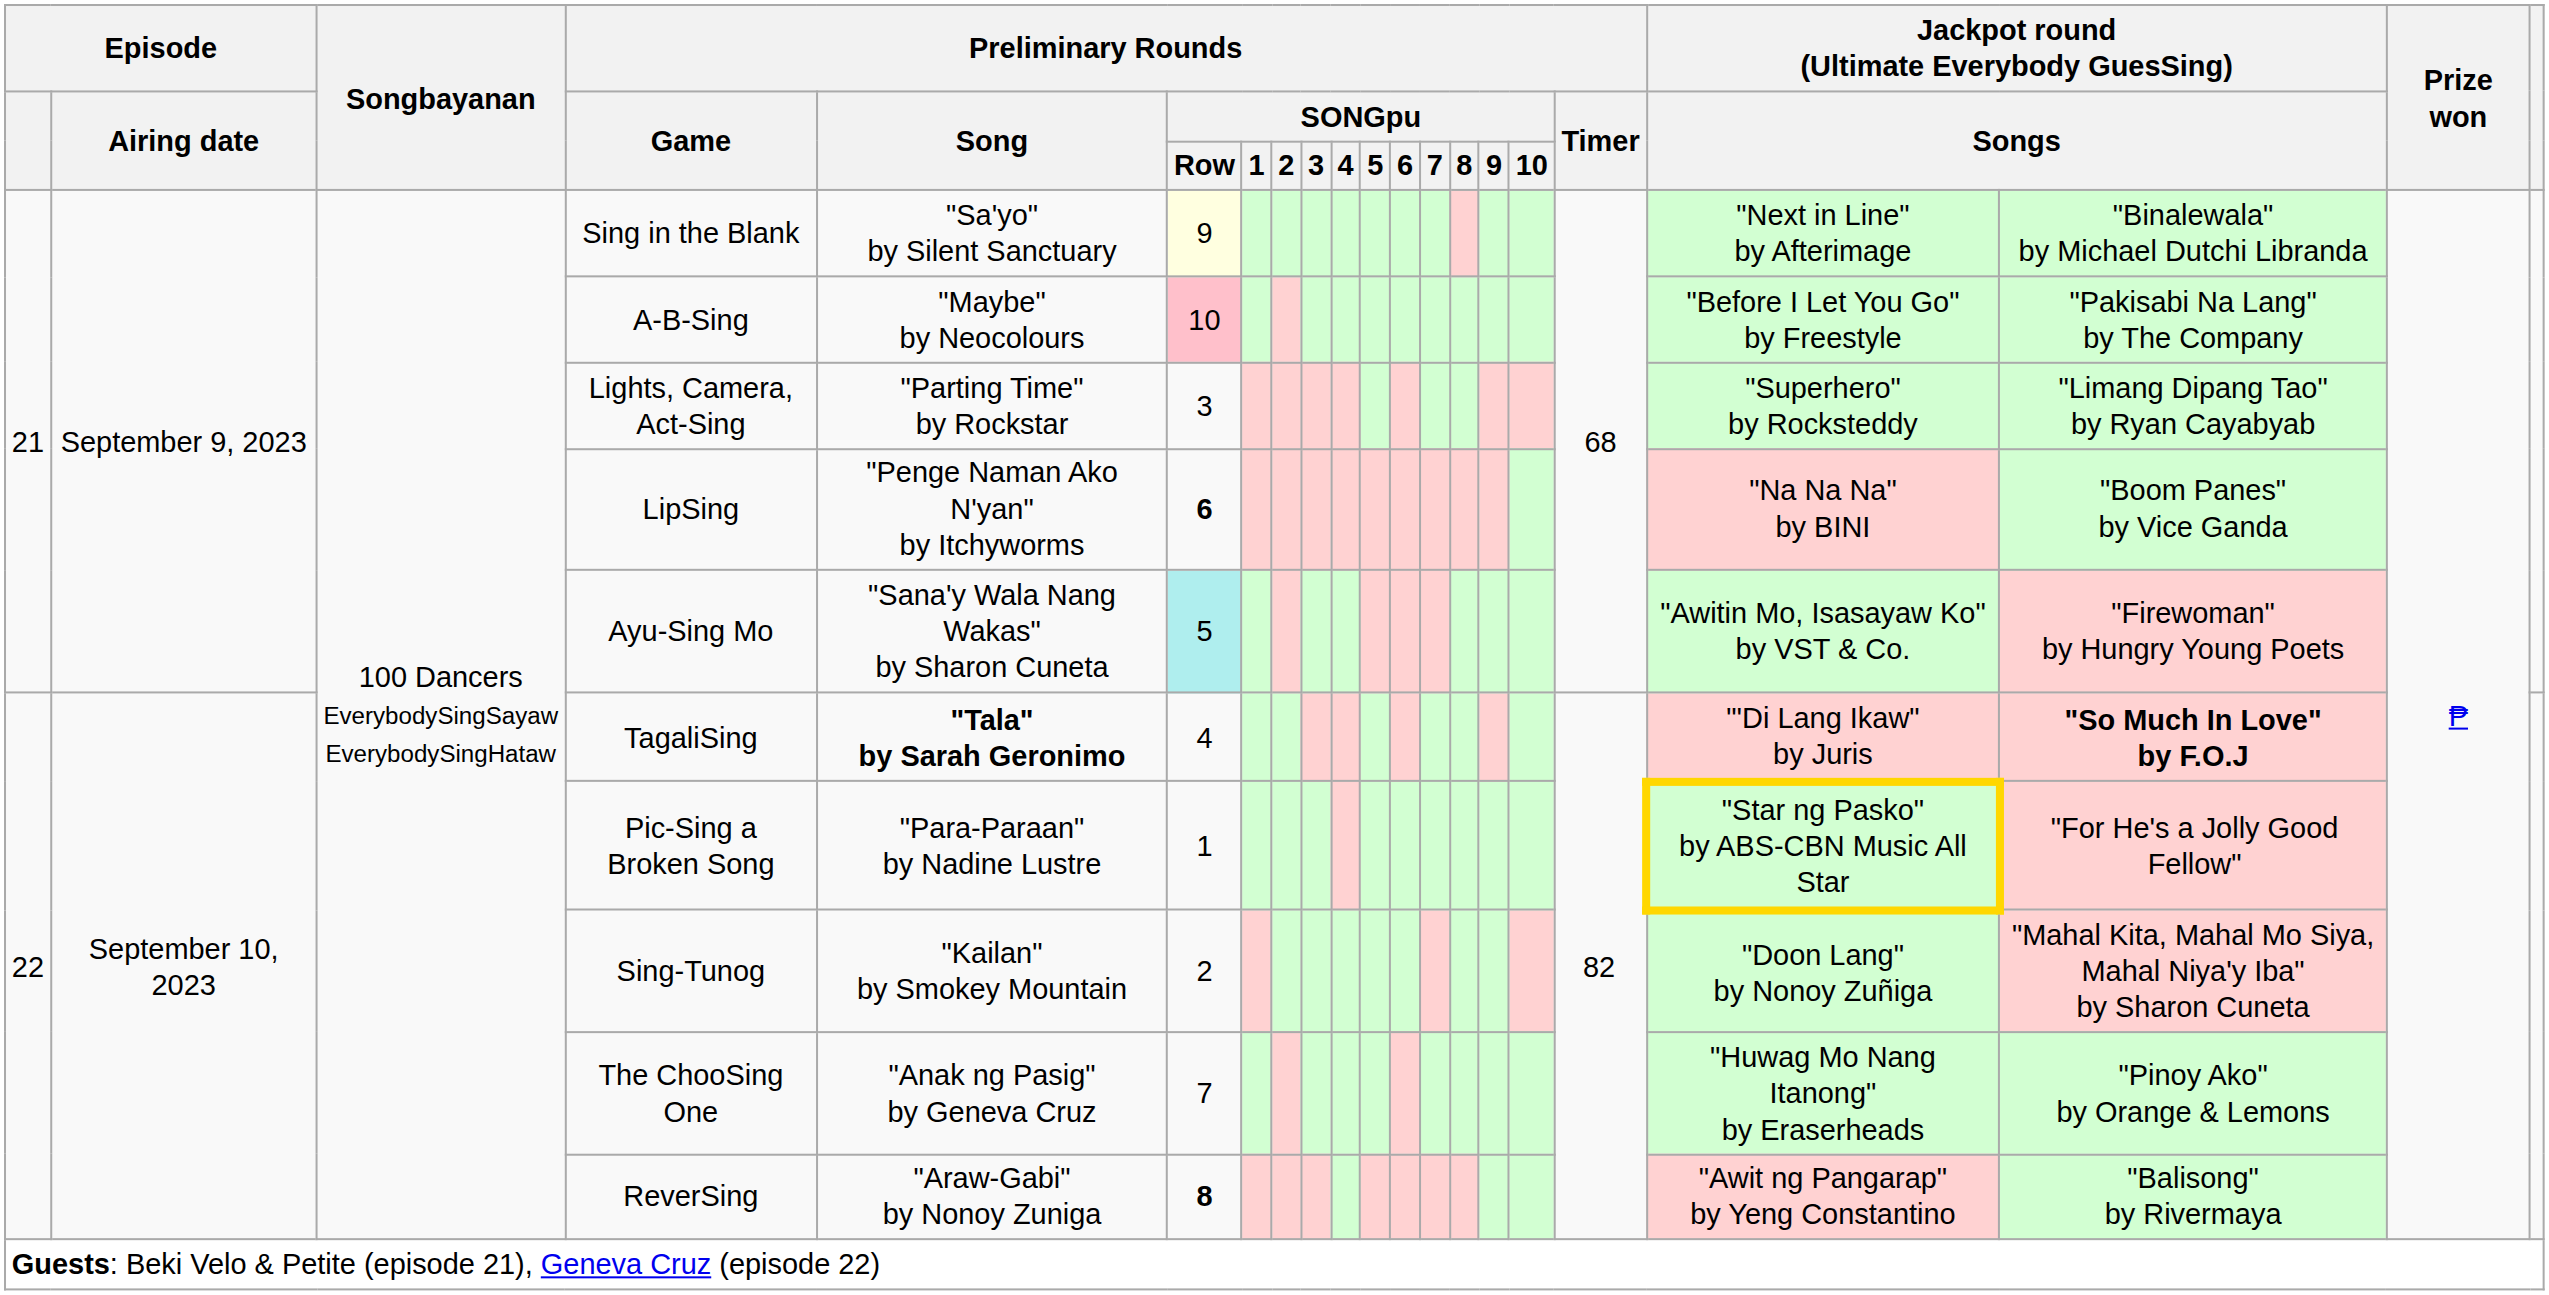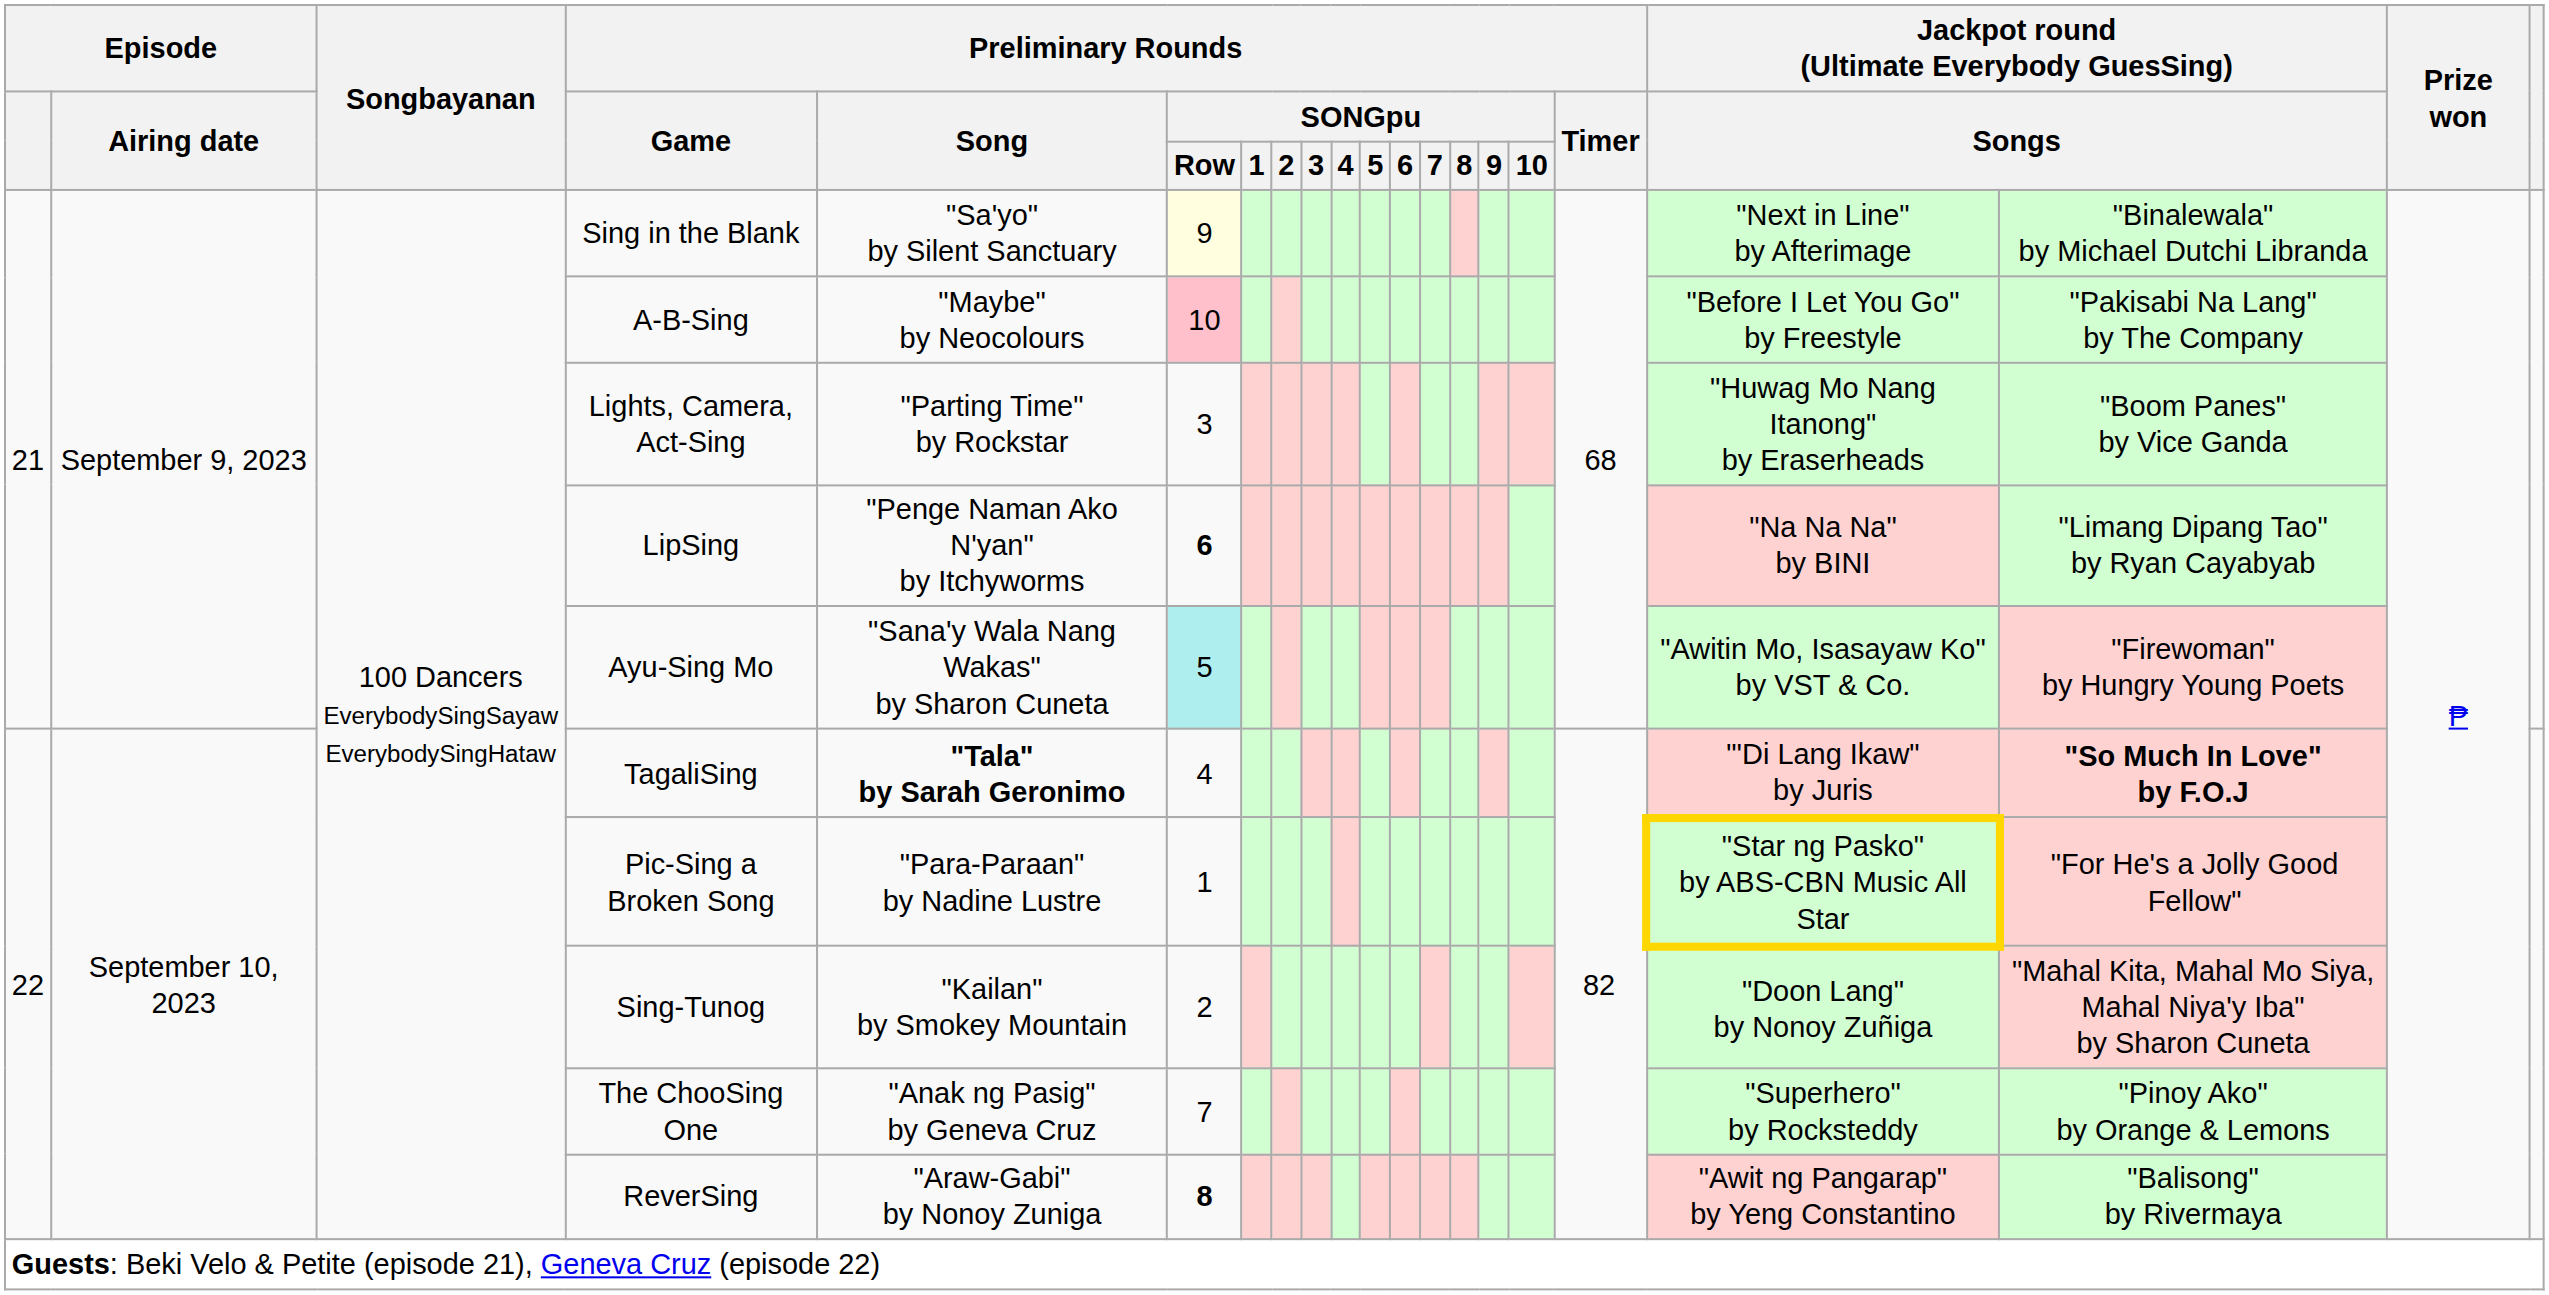 <table class="wikitable" style="text-align:center; font-size:90%; line-height:18px;" width="100%">
 <tr>
 <th colspan="2">Episode</th>
 <th rowspan="3">Songbayanan</th>
 <th colspan="14">Preliminary Rounds</th>
 <th colspan="2">Jackpot round<br><strong>(Ultimate Everybody GuesSing)</strong></th>
 <th rowspan="3">Prize won</th>
 <th rowspan="3"></th>
 </tr>
 <tr>
 <th rowspan="2"></th>
 <th rowspan="2">Airing date</th>
 <th rowspan="2">Game</th>
 <th rowspan="2">Song</th>
 <th colspan="11">SONGpu</th>
 <th rowspan="2">Timer</th>
 <th colspan="2" rowspan="2">Songs</th>
 </tr>
 <tr>
 <th>Row</th>
 <th>1</th>
 <th>2</th>
 <th>3</th>
 <th>4</th>
 <th>5</th>
 <th>6</th>
 <th>7</th>
 <th>8</th>
 <th>9</th>
 <th>10</th>
 </tr>
 <tr>
 <td rowspan="5">21</td>
 <td rowspan="5">September 9, 2023</td>
 <td rowspan="10">100 Dancers<br><small>EverybodySingSayaw<br>EverybodySingHataw</small></td>
 <td>Sing in the Blank</td>
 <td>"Sa'yo"<br>by Silent Sanctuary</td>
 <td style="background: lightyellow;">9</td>
 <td style="background:#D2FFD2"></td>
 <td style="background:#D2FFD2"></td>
 <td style="background:#D2FFD2"></td>
 <td style="background:#D2FFD2"></td>
 <td style="background:#D2FFD2"></td>
 <td style="background:#D2FFD2"></td>
 <td style="background:#D2FFD2"></td>
 <td style="background:#FFD2D2"></td>
 <td style="background:#D2FFD2"></td>
 <td style="background:#D2FFD2"></td>
 <td rowspan="5">68<br></td>
 <td style="background:#D2FFD2">"Next in Line"<br>by Afterimage</td>
 <td style="background:#D2FFD2">"Binalewala"<br>by Michael Dutchi Libranda</td>
 <td rowspan="10"><a href='#'>₱</a></td>
 <td rowspan="5"><br></td>
 </tr>
 <tr>
 <td>A-B-Sing</td>
 <td>"Maybe"<br>by Neocolours</td>
 <td style="background: pink;">10</td>
 <td style="background:#D2FFD2"></td>
 <td style="background:#FFD2D2"></td>
 <td style="background:#D2FFD2"></td>
 <td style="background:#D2FFD2"></td>
 <td style="background:#D2FFD2"></td>
 <td style="background:#D2FFD2"></td>
 <td style="background:#D2FFD2"></td>
 <td style="background:#D2FFD2"></td>
 <td style="background:#D2FFD2"></td>
 <td style="background:#D2FFD2"></td>
 <td style="background:#D2FFD2">"Before I Let You Go"<br>by Freestyle</td>
 <td style="background:#D2FFD2">"Pakisabi Na Lang"<br>by The Company</td>
 </tr>
 <tr>
 <td>Lights, Camera,<br>Act-Sing</td>
 <td>"Parting Time"<br>by Rockstar</td>
 <td>3</td>
 <td style="background:#FFD2D2"></td>
 <td style="background:#FFD2D2"></td>
 <td style="background:#FFD2D2"></td>
 <td style="background:#FFD2D2"></td>
 <td style="background:#D2FFD2"></td>
 <td style="background:#FFD2D2"></td>
 <td style="background:#D2FFD2"></td>
 <td style="background:#D2FFD2"></td>
 <td style="background:#FFD2D2"></td>
 <td style="background:#FFD2D2"></td>
-<td style="background:#D2FFD2">"Superhero"<br>by Rocksteddy</td>
-<td style="background:#D2FFD2">"Limang Dipang Tao"<br>by Ryan Cayabyab</td>
+<td style="background:#D2FFD2">"Huwag Mo Nang Itanong"<br>by Eraserheads</td>
+<td style="background:#D2FFD2">"Boom Panes"<br>by Vice Ganda</td>
 </tr>
 <tr>
 <td>LipSing</td>
 <td>"Penge Naman Ako N'yan"<br>by Itchyworms</td>
 <td><strong>6</strong></td>
 <td style="background:#FFD2D2"></td>
 <td style="background:#FFD2D2"></td>
 <td style="background:#FFD2D2"></td>
 <td style="background:#FFD2D2"></td>
 <td style="background:#FFD2D2"></td>
 <td style="background:#FFD2D2"></td>
 <td style="background:#FFD2D2"></td>
 <td style="background:#FFD2D2"></td>
 <td style="background:#FFD2D2"></td>
 <td style="background:#D2FFD2"></td>
 <td style="background:#FFD2D2">"Na Na Na"<br>by BINI</td>
-<td style="background:#D2FFD2">"Boom Panes"<br>by Vice Ganda</td>
+<td style="background:#D2FFD2">"Limang Dipang Tao"<br>by Ryan Cayabyab</td>
 </tr>
 <tr>
 <td>Ayu-Sing Mo</td>
 <td>"Sana'y Wala Nang Wakas"<br>by Sharon Cuneta</td>
 <td style="background: paleturquoise;">5</td>
 <td style="background:#D2FFD2"></td>
 <td style="background:#FFD2D2"></td>
 <td style="background:#D2FFD2"></td>
 <td style="background:#D2FFD2"></td>
 <td style="background:#FFD2D2"></td>
 <td style="background:#FFD2D2"></td>
 <td style="background:#FFD2D2"></td>
 <td style="background:#D2FFD2"></td>
 <td style="background:#D2FFD2"></td>
 <td style="background:#D2FFD2"></td>
 <td style="background:#D2FFD2">"Awitin Mo, Isasayaw Ko"<br>by VST & Co.</td>
 <td style="background:#FFD2D2">"Firewoman"<br>by Hungry Young Poets</td>
 </tr>
 <tr>
 <td rowspan="5">22</td>
 <td rowspan="5">September 10, 2023</td>
 <td>TagaliSing</td>
 <td><strong>"Tala"<br>by Sarah Geronimo</strong></td>
 <td>4</td>
 <td style="background:#D2FFD2"></td>
 <td style="background:#D2FFD2"></td>
 <td style="background:#FFD2D2"></td>
 <td style="background:#FFD2D2"></td>
 <td style="background:#D2FFD2"></td>
 <td style="background:#FFD2D2"></td>
 <td style="background:#D2FFD2"></td>
 <td style="background:#D2FFD2"></td>
 <td style="background:#FFD2D2"></td>
 <td style="background:#D2FFD2"></td>
 <td rowspan="5">82<br></td>
 <td style="background:#FFD2D2">"'Di Lang Ikaw"<br>by Juris</td>
 <td style="background:#FFD2D2"><strong>"So Much In Love"<br>by F.O.J</strong></td>
 <td rowspan="5"><br></td>
 </tr>
 <tr>
 <td>Pic-Sing a<br>Broken Song</td>
 <td>"Para-Paraan"<br>by Nadine Lustre</td>
 <td>1</td>
 <td style="background:#D2FFD2"></td>
 <td style="background:#D2FFD2"></td>
 <td style="background:#D2FFD2"></td>
 <td style="background:#FFD2D2"></td>
 <td style="background:#D2FFD2"></td>
 <td style="background:#D2FFD2"></td>
 <td style="background:#D2FFD2"></td>
 <td style="background:#D2FFD2"></td>
 <td style="background:#D2FFD2"></td>
 <td style="background:#D2FFD2"></td>
 <td style="background: #D2FFD2; border:solid 4px #FFD700;">"Star ng Pasko"<br>by ABS-CBN Music All Star</td>
 <td style="background:#FFD2D2">"For He's a Jolly Good Fellow"</td>
 </tr>
 <tr>
 <td>Sing-Tunog</td>
 <td>"Kailan"<br>by Smokey Mountain</td>
 <td>2</td>
 <td style="background:#FFD2D2"></td>
 <td style="background:#D2FFD2"></td>
 <td style="background:#D2FFD2"></td>
 <td style="background:#D2FFD2"></td>
 <td style="background:#D2FFD2"></td>
 <td style="background:#D2FFD2"></td>
 <td style="background:#FFD2D2"></td>
 <td style="background:#D2FFD2"></td>
 <td style="background:#D2FFD2"></td>
 <td style="background:#FFD2D2"></td>
 <td style="background:#D2FFD2">"Doon Lang"<br>by Nonoy Zuñiga</td>
 <td style="background:#FFD2D2">"Mahal Kita, Mahal Mo Siya,<br>Mahal Niya'y Iba"<br>by Sharon Cuneta</td>
 </tr>
 <tr>
 <td>The ChooSing One</td>
 <td>"Anak ng Pasig"<br>by Geneva Cruz</td>
 <td>7</td>
 <td style="background:#D2FFD2"></td>
 <td style="background:#FFD2D2"></td>
 <td style="background:#D2FFD2"></td>
 <td style="background:#D2FFD2"></td>
 <td style="background:#D2FFD2"></td>
 <td style="background:#FFD2D2"></td>
 <td style="background:#D2FFD2"></td>
 <td style="background:#D2FFD2"></td>
 <td style="background:#D2FFD2"></td>
 <td style="background:#D2FFD2"></td>
-<td style="background:#D2FFD2">"Huwag Mo Nang Itanong"<br>by Eraserheads</td>
+<td style="background:#D2FFD2">"Superhero"<br>by Rocksteddy</td>
 <td style="background:#D2FFD2">"Pinoy Ako"<br>by Orange & Lemons</td>
 </tr>
 <tr>
 <td>ReverSing</td>
 <td>"Araw-Gabi"<br>by Nonoy Zuniga</td>
 <td><strong>8</strong></td>
 <td style="background:#FFD2D2"></td>
 <td style="background:#FFD2D2"></td>
 <td style="background:#FFD2D2"></td>
 <td style="background:#D2FFD2"></td>
 <td style="background:#FFD2D2"></td>
 <td style="background:#FFD2D2"></td>
 <td style="background:#FFD2D2"></td>
 <td style="background:#FFD2D2"></td>
 <td style="background:#D2FFD2"></td>
 <td style="background:#D2FFD2"></td>
 <td style="background:#FFD2D2">"Awit ng Pangarap"<br>by Yeng Constantino</td>
 <td style="background:#D2FFD2">"Balisong"<br>by Rivermaya</td>
 </tr>
 <tr>
 <td colspan="21" style="background:white;" align="left"><strong>Guests</strong>: Beki Velo & Petite (episode 21), <a href='#'>Geneva Cruz</a> (episode 22)</td>
 </tr>
 </table>
